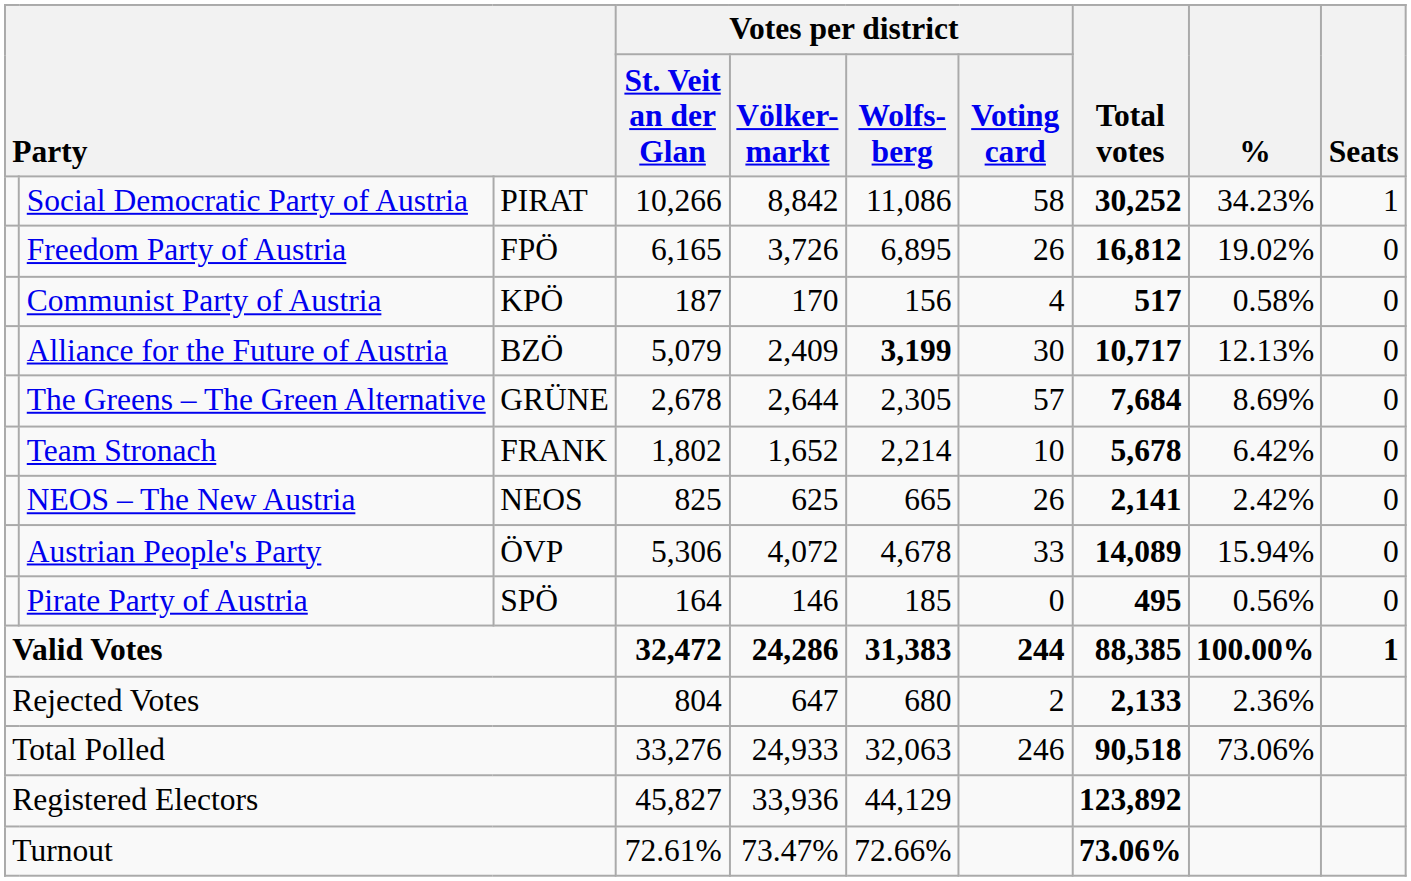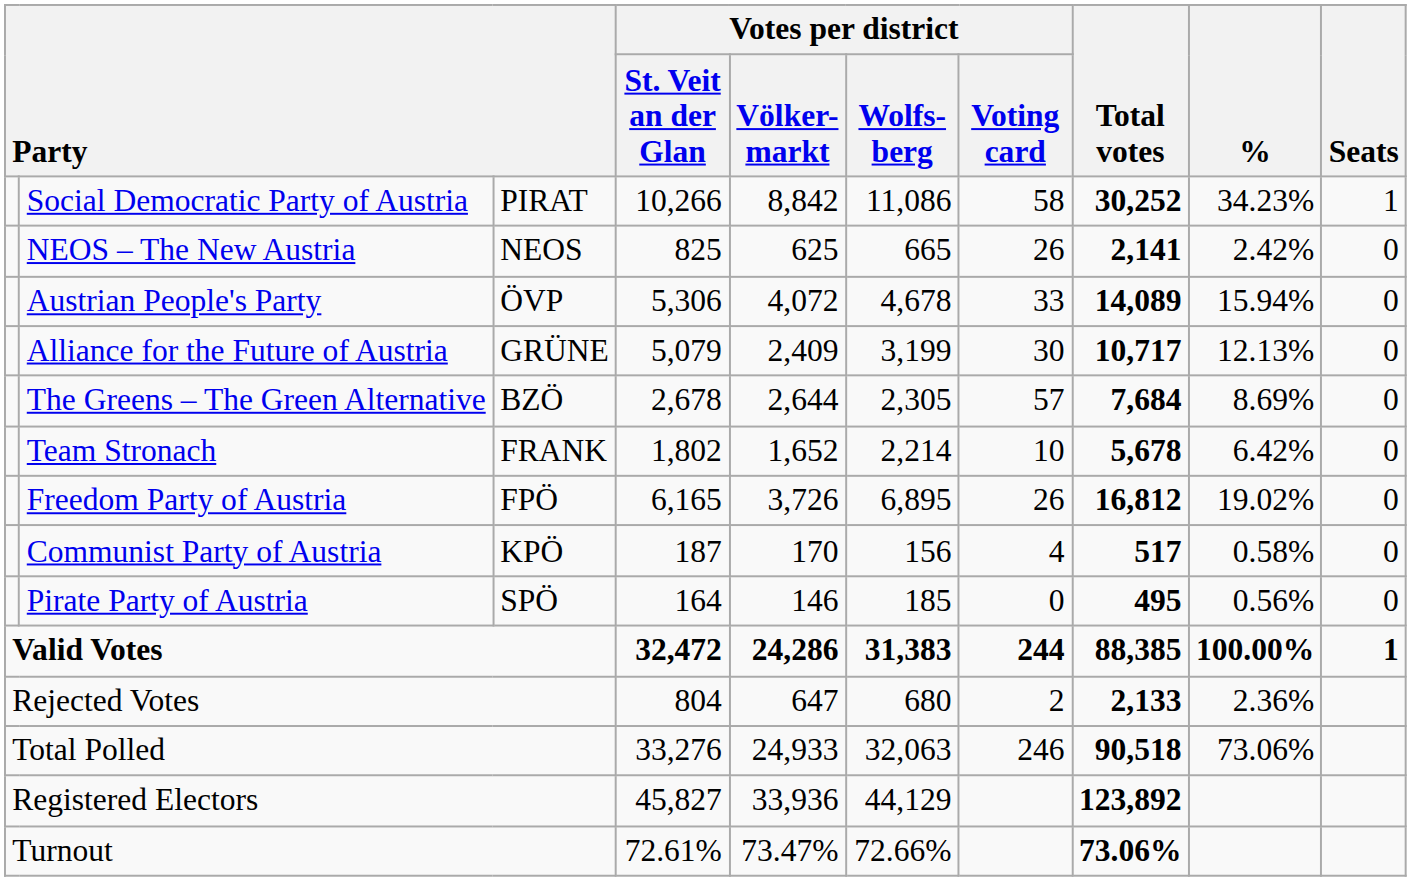 <table class="wikitable" border="1" style="text-align:right;">
 <tr>
 <th style="text-align:left;" valign=bottom rowspan=2 colspan=3>Party</th>
 <th colspan=4>Votes per district</th>
 <th align=center valign=bottom rowspan=2 width="50">Total<br>votes</th>
 <th align=center valign=bottom rowspan=2 width="50">%</th>
 <th align=center valign=bottom rowspan=2>Seats</th>
 </tr>
 <tr>
 <th align=center valign=bottom width="50"><a href='#'>St. Veit<br>an der<br>Glan</a></th>
 <th align=center valign=bottom width="50"><a href='#'>Völker-<br>markt</a></th>
 <th align=center valign=bottom width="50"><a href='#'>Wolfs-<br>berg</a></th>
 <th align=center valign=bottom width="50"><a href='#'>Voting<br>card</a></th>
 </tr>
 <tr>
 <td></td>
 <td align=left><a href='#'>Social Democratic Party of Austria</a></td>
 <td align=left>PIRAT</td>
 <td>10,266</td>
 <td>8,842</td>
 <td>11,086</td>
 <td>58</td>
 <td><strong>30,252</strong></td>
 <td>34.23%</td>
 <td>1</td>
 </tr>
 <tr>
 <td></td>
-<td align=left><a href='#'>Freedom Party of Austria</a></td>
-<td align=left>FPÖ</td>
-<td>6,165</td>
-<td>3,726</td>
-<td>6,895</td>
+<td align=left><a href='#'>NEOS – The New Austria</a></td>
+<td align=left>NEOS</td>
+<td>825</td>
+<td>625</td>
+<td>665</td>
 <td>26</td>
-<td><strong>16,812</strong></td>
-<td>19.02%</td>
+<td><strong>2,141</strong></td>
+<td>2.42%</td>
 <td>0</td>
 </tr>
 <tr>
 <td></td>
-<td align=left><a href='#'>Communist Party of Austria</a></td>
-<td align=left>KPÖ</td>
-<td>187</td>
-<td>170</td>
-<td>156</td>
-<td>4</td>
-<td><strong>517</strong></td>
-<td>0.58%</td>
+<td align=left><a href='#'>Austrian People's Party</a></td>
+<td align=left>ÖVP</td>
+<td>5,306</td>
+<td>4,072</td>
+<td>4,678</td>
+<td>33</td>
+<td><strong>14,089</strong></td>
+<td>15.94%</td>
 <td>0</td>
 </tr>
 <tr>
 <td></td>
 <td align=left><a href='#'>Alliance for the Future of Austria</a></td>
-<td align=left>BZÖ</td>
+<td align=left>GRÜNE</td>
 <td>5,079</td>
 <td>2,409</td>
-<td><strong>3,199</strong></td>
+<td>3,199</td>
 <td>30</td>
 <td><strong>10,717</strong></td>
 <td>12.13%</td>
 <td>0</td>
 </tr>
 <tr>
 <td></td>
 <td align=left style="white-space: nowrap;"><a href='#'>The Greens – The Green Alternative</a></td>
-<td align=left>GRÜNE</td>
+<td align=left>BZÖ</td>
 <td>2,678</td>
 <td>2,644</td>
 <td>2,305</td>
 <td>57</td>
 <td><strong>7,684</strong></td>
 <td>8.69%</td>
 <td>0</td>
 </tr>
 <tr>
 <td></td>
 <td align=left><a href='#'>Team Stronach</a></td>
 <td align=left>FRANK</td>
 <td>1,802</td>
 <td>1,652</td>
 <td>2,214</td>
 <td>10</td>
 <td><strong>5,678</strong></td>
 <td>6.42%</td>
 <td>0</td>
 </tr>
 <tr>
 <td></td>
-<td align=left><a href='#'>NEOS – The New Austria</a></td>
-<td align=left>NEOS</td>
-<td>825</td>
-<td>625</td>
-<td>665</td>
+<td align=left><a href='#'>Freedom Party of Austria</a></td>
+<td align=left>FPÖ</td>
+<td>6,165</td>
+<td>3,726</td>
+<td>6,895</td>
 <td>26</td>
-<td><strong>2,141</strong></td>
-<td>2.42%</td>
+<td><strong>16,812</strong></td>
+<td>19.02%</td>
 <td>0</td>
 </tr>
 <tr>
 <td></td>
-<td align=left><a href='#'>Austrian People's Party</a></td>
-<td align=left>ÖVP</td>
-<td>5,306</td>
-<td>4,072</td>
-<td>4,678</td>
-<td>33</td>
-<td><strong>14,089</strong></td>
-<td>15.94%</td>
+<td align=left><a href='#'>Communist Party of Austria</a></td>
+<td align=left>KPÖ</td>
+<td>187</td>
+<td>170</td>
+<td>156</td>
+<td>4</td>
+<td><strong>517</strong></td>
+<td>0.58%</td>
 <td>0</td>
 </tr>
 <tr>
 <td></td>
 <td align=left><a href='#'>Pirate Party of Austria</a></td>
 <td align=left>SPÖ</td>
 <td>164</td>
 <td>146</td>
 <td>185</td>
 <td>0</td>
 <td><strong>495</strong></td>
 <td>0.56%</td>
 <td>0</td>
 </tr>
 <tr style="font-weight:bold">
 <td align=left colspan=3>Valid Votes</td>
 <td>32,472</td>
 <td>24,286</td>
 <td>31,383</td>
 <td>244</td>
 <td>88,385</td>
 <td>100.00%</td>
 <td>1</td>
 </tr>
 <tr>
 <td align=left colspan=3>Rejected Votes</td>
 <td>804</td>
 <td>647</td>
 <td>680</td>
 <td>2</td>
 <td><strong>2,133</strong></td>
 <td>2.36%</td>
 <td></td>
 </tr>
 <tr>
 <td align=left colspan=3>Total Polled</td>
 <td>33,276</td>
 <td>24,933</td>
 <td>32,063</td>
 <td>246</td>
 <td><strong>90,518</strong></td>
 <td>73.06%</td>
 <td></td>
 </tr>
 <tr>
 <td align=left colspan=3>Registered Electors</td>
 <td>45,827</td>
 <td>33,936</td>
 <td>44,129</td>
 <td></td>
 <td><strong>123,892</strong></td>
 <td></td>
 <td></td>
 </tr>
 <tr>
 <td align=left colspan=3>Turnout</td>
 <td>72.61%</td>
 <td>73.47%</td>
 <td>72.66%</td>
 <td></td>
 <td><strong>73.06%</strong></td>
 <td></td>
 <td></td>
 </tr>
 </table>
